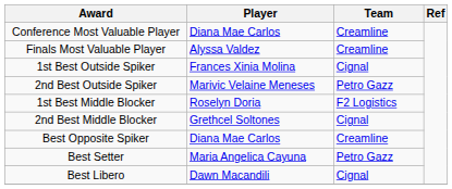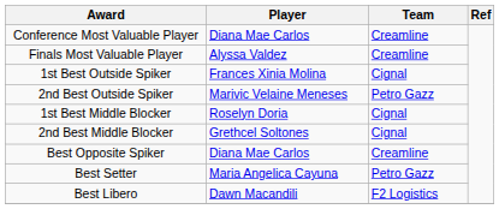 <table class="wikitable">
 <tr>
 <th width=250>Award</th>
 <th width=200>Player</th>
 <th width=120>Team</th>
 <th width=10>Ref</th>
 </tr>
 <tr>
 <td style="text-align:center">Conference Most Valuable Player</td>
 <td><a href='#'>Diana Mae Carlos</a></td>
 <td><a href='#'>Creamline</a></td>
 <td rowspan=9 style="text-align:center;"></td>
 </tr>
 <tr>
 <td style="text-align:center">Finals Most Valuable Player</td>
 <td><a href='#'>Alyssa Valdez</a></td>
 <td><a href='#'>Creamline</a></td>
 </tr>
 <tr>
 <td style="text-align:center">1st Best Outside Spiker</td>
 <td><a href='#'>Frances Xinia Molina</a></td>
 <td><a href='#'>Cignal</a></td>
 </tr>
 <tr>
 <td style="text-align:center">2nd Best Outside Spiker</td>
 <td><a href='#'>Marivic Velaine Meneses</a></td>
 <td><a href='#'>Petro Gazz</a></td>
 </tr>
 <tr>
 <td style="text-align:center">1st Best Middle Blocker</td>
 <td><a href='#'>Roselyn Doria</a></td>
-<td><a href='#'>F2 Logistics</a></td>
+<td><a href='#'>Cignal</a></td>
 </tr>
 <tr>
 <td style="text-align:center">2nd Best Middle Blocker</td>
 <td><a href='#'>Grethcel Soltones</a></td>
 <td><a href='#'>Cignal</a></td>
 </tr>
 <tr>
 <td style="text-align:center">Best Opposite Spiker</td>
 <td><a href='#'>Diana Mae Carlos</a></td>
 <td><a href='#'>Creamline</a></td>
 </tr>
 <tr>
 <td style="text-align:center">Best Setter</td>
 <td><a href='#'>Maria Angelica Cayuna</a></td>
 <td><a href='#'>Petro Gazz</a></td>
 </tr>
 <tr>
 <td style="text-align:center">Best Libero</td>
 <td><a href='#'>Dawn Macandili</a></td>
-<td><a href='#'>Cignal</a></td>
+<td><a href='#'>F2 Logistics</a></td>
 </tr>
 <tr>
 </tr>
 </table>
